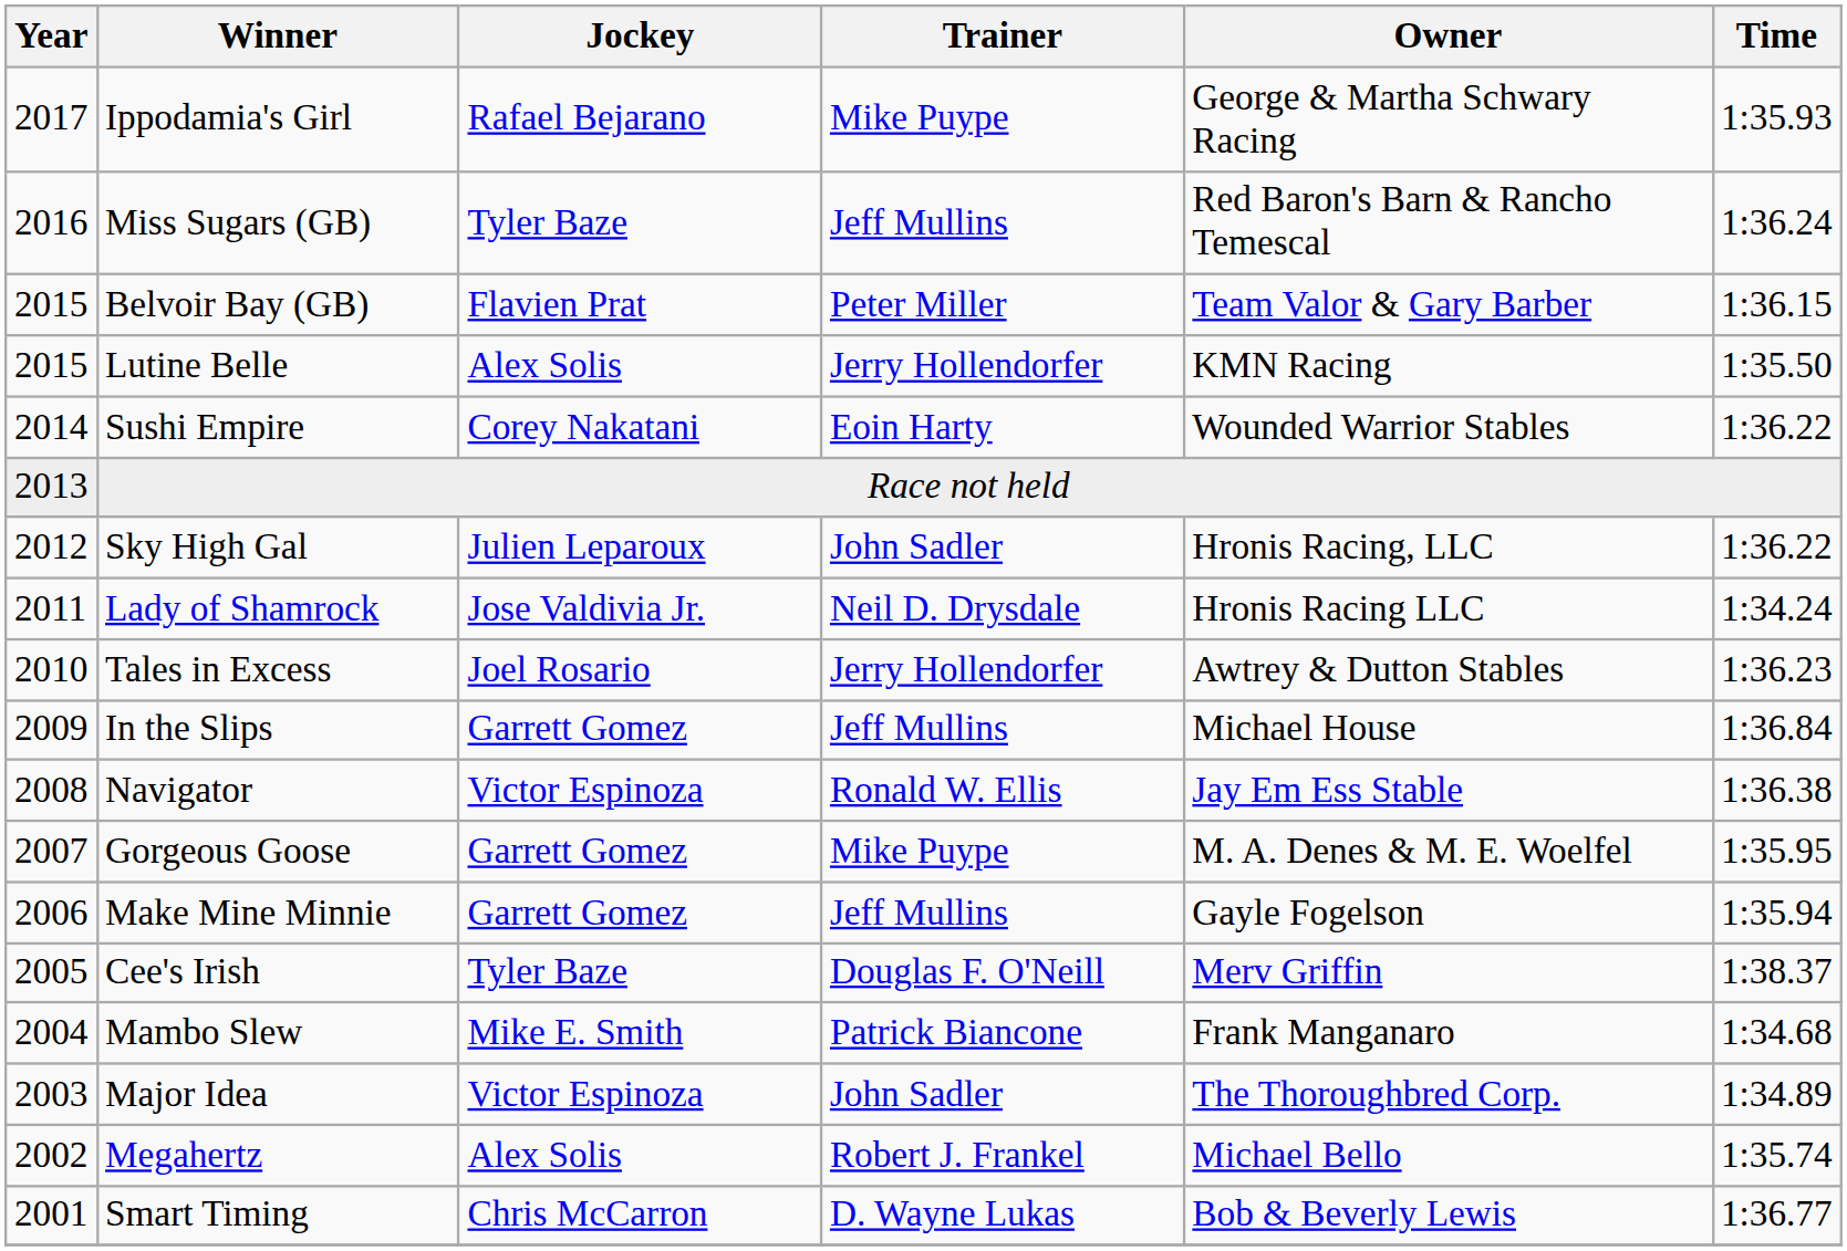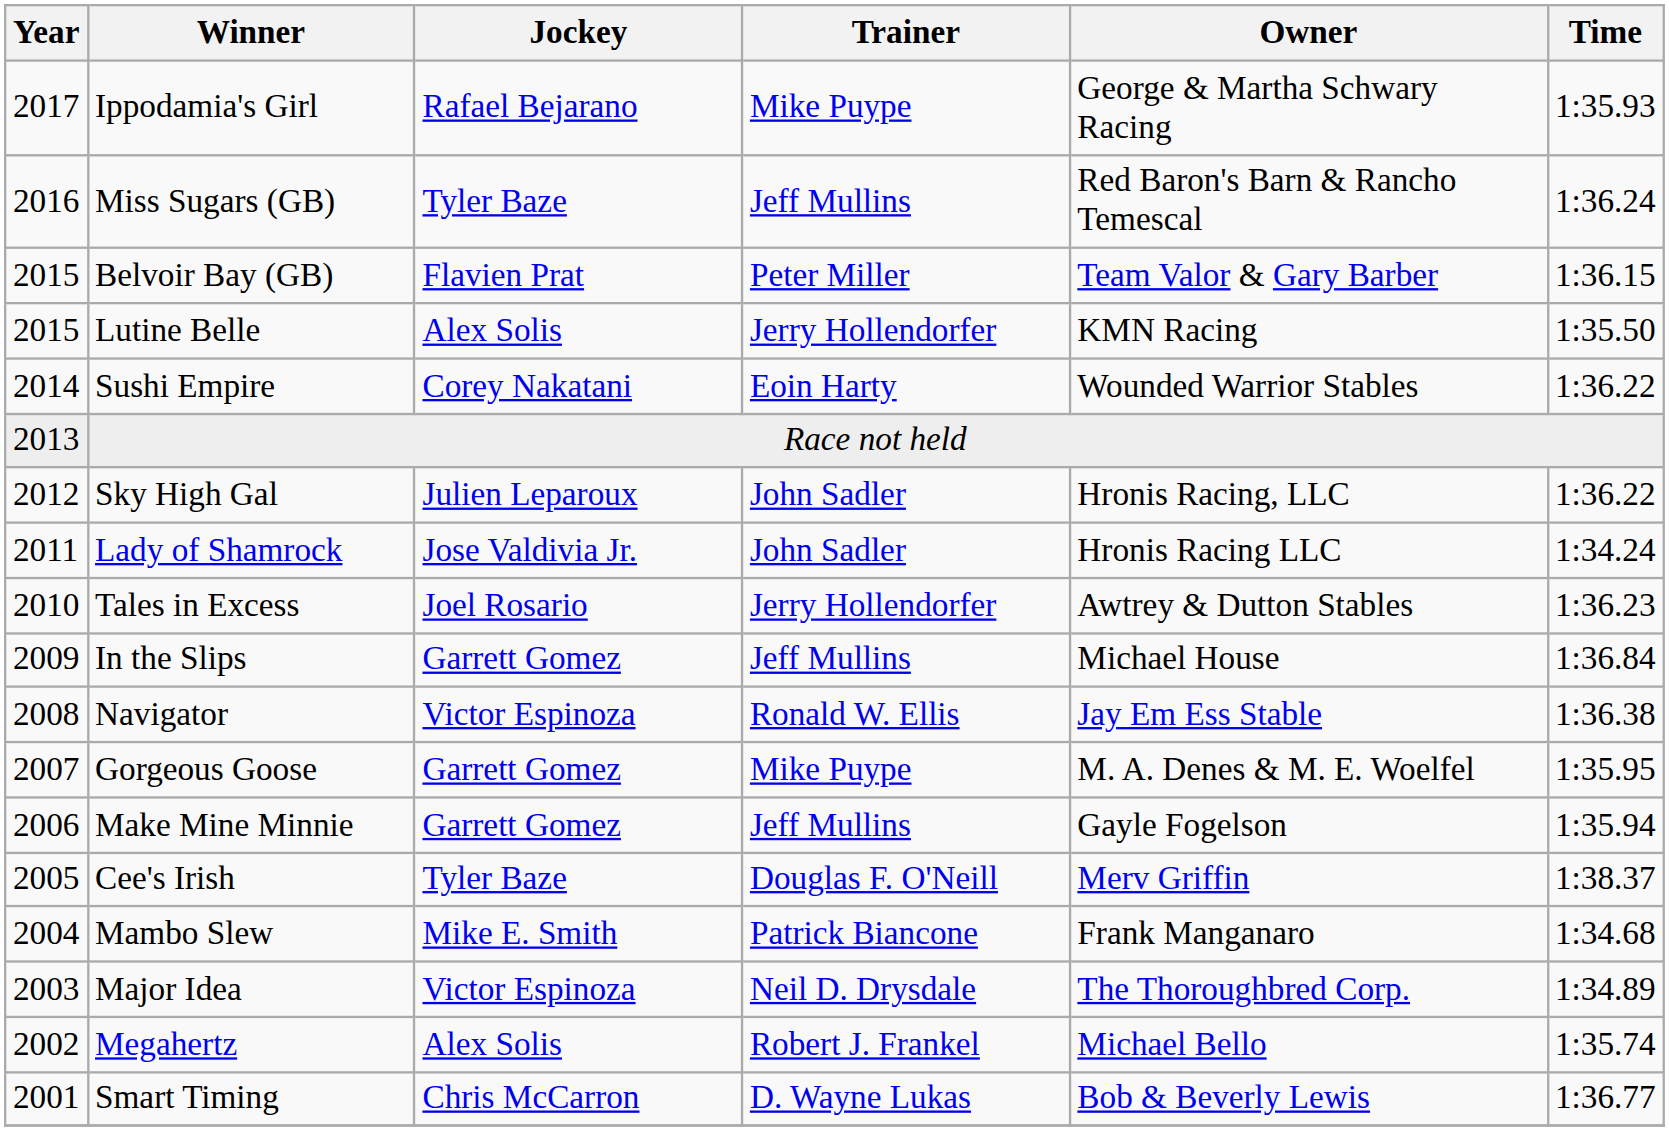 <table class="wikitable sortable" style="font-size:90%">
 <tr>
 <th style="width:25px">Year<br></th>
 <th style="width:135px">Winner<br></th>
 <th style="width:135px">Jockey<br></th>
 <th style="width:135px">Trainer<br></th>
 <th style="width:200px">Owner<br></th>
 <th>Time<br></th>
 </tr>
 <tr>
 <td>2017</td>
 <td>Ippodamia's Girl</td>
 <td><a href='#'>Rafael Bejarano</a></td>
 <td><a href='#'>Mike Puype</a></td>
 <td>George & Martha Schwary Racing</td>
 <td>1:35.93</td>
 </tr>
 <tr>
 <td>2016</td>
 <td>Miss Sugars (GB)</td>
 <td><a href='#'>Tyler Baze</a></td>
 <td><a href='#'>Jeff Mullins</a></td>
 <td>Red Baron's Barn & Rancho Temescal</td>
 <td>1:36.24</td>
 </tr>
 <tr>
 <td>2015</td>
 <td>Belvoir Bay (GB)</td>
 <td><a href='#'>Flavien Prat</a></td>
 <td><a href='#'>Peter Miller</a></td>
 <td><a href='#'>Team Valor</a> & <a href='#'>Gary Barber</a></td>
 <td>1:36.15</td>
 </tr>
 <tr>
 <td>2015</td>
 <td>Lutine Belle</td>
 <td><a href='#'>Alex Solis</a></td>
 <td><a href='#'>Jerry Hollendorfer</a></td>
 <td>KMN Racing</td>
 <td>1:35.50</td>
 </tr>
 <tr>
 <td>2014</td>
 <td>Sushi Empire</td>
 <td><a href='#'>Corey Nakatani</a></td>
 <td><a href='#'>Eoin Harty</a></td>
 <td>Wounded Warrior Stables</td>
 <td>1:36.22</td>
 </tr>
 <tr bgcolor="#eeeeee">
 <td>2013</td>
 <td align=center  colspan=9><em>Race not held</em></td>
 </tr>
 <tr>
 <td>2012</td>
 <td>Sky High Gal</td>
 <td><a href='#'>Julien Leparoux</a></td>
 <td><a href='#'>John Sadler</a></td>
 <td>Hronis Racing, LLC</td>
 <td>1:36.22</td>
 </tr>
 <tr>
 <td>2011</td>
 <td><a href='#'>Lady of Shamrock</a></td>
 <td><a href='#'>Jose Valdivia Jr.</a></td>
-<td><a href='#'>Neil D. Drysdale</a></td>
+<td><a href='#'>John Sadler</a></td>
 <td>Hronis Racing LLC</td>
 <td>1:34.24</td>
 </tr>
 <tr>
 <td>2010</td>
 <td>Tales in Excess</td>
 <td><a href='#'>Joel Rosario</a></td>
 <td><a href='#'>Jerry Hollendorfer</a></td>
 <td>Awtrey & Dutton Stables</td>
 <td>1:36.23</td>
 </tr>
 <tr>
 <td>2009</td>
 <td>In the Slips</td>
 <td><a href='#'>Garrett Gomez</a></td>
 <td><a href='#'>Jeff Mullins</a></td>
 <td>Michael House</td>
 <td>1:36.84</td>
 </tr>
 <tr>
 <td>2008</td>
 <td>Navigator</td>
 <td><a href='#'>Victor Espinoza</a></td>
 <td><a href='#'>Ronald W. Ellis</a></td>
 <td><a href='#'>Jay Em Ess Stable</a></td>
 <td>1:36.38</td>
 </tr>
 <tr>
 <td>2007</td>
 <td>Gorgeous Goose</td>
 <td><a href='#'>Garrett Gomez</a></td>
 <td><a href='#'>Mike Puype</a></td>
 <td>M. A. Denes & M. E. Woelfel</td>
 <td>1:35.95</td>
 </tr>
 <tr>
 <td>2006</td>
 <td>Make Mine Minnie</td>
 <td><a href='#'>Garrett Gomez</a></td>
 <td><a href='#'>Jeff Mullins</a></td>
 <td>Gayle Fogelson</td>
 <td>1:35.94</td>
 </tr>
 <tr>
 <td>2005</td>
 <td>Cee's Irish</td>
 <td><a href='#'>Tyler Baze</a></td>
 <td><a href='#'>Douglas F. O'Neill</a></td>
 <td><a href='#'>Merv Griffin</a></td>
 <td>1:38.37</td>
 </tr>
 <tr>
 <td>2004</td>
 <td>Mambo Slew</td>
 <td><a href='#'>Mike E. Smith</a></td>
 <td><a href='#'>Patrick Biancone</a></td>
 <td>Frank Manganaro</td>
 <td>1:34.68</td>
 </tr>
 <tr>
 <td>2003</td>
 <td>Major Idea</td>
 <td><a href='#'>Victor Espinoza</a></td>
-<td><a href='#'>John Sadler</a></td>
+<td><a href='#'>Neil D. Drysdale</a></td>
 <td><a href='#'>The Thoroughbred Corp.</a></td>
 <td>1:34.89</td>
 </tr>
 <tr>
 <td>2002</td>
 <td><a href='#'>Megahertz</a></td>
 <td><a href='#'>Alex Solis</a></td>
 <td><a href='#'>Robert J. Frankel</a></td>
 <td><a href='#'>Michael Bello</a></td>
 <td>1:35.74</td>
 </tr>
 <tr>
 <td>2001</td>
 <td>Smart Timing</td>
 <td><a href='#'>Chris McCarron</a></td>
 <td><a href='#'>D. Wayne Lukas</a></td>
 <td><a href='#'>Bob & Beverly Lewis</a></td>
 <td>1:36.77</td>
 </tr>
 <tr>
 </tr>
 </table>
